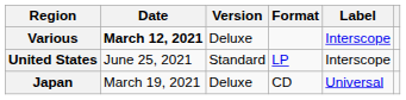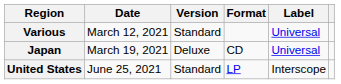 <table class="wikitable plainrowheaders">
 <tr>
 <th scope="col">Region</th>
 <th scope="col">Date</th>
 <th scope="col">Version</th>
 <th scope="col">Format</th>
 <th scope="col">Label</th>
 <th scope="col"></th>
 </tr>
 <tr>
 <th scope="row">Various</th>
-<td><strong>March 12, 2021</strong></td>
+<td>March 12, 2021</td>
+<td>Standard</td>
+<td></td>
+<td><a href='#'>Universal</a></td>
+<td style="text-align:center;"></td>
+</tr>
+<tr>
+<th scope="row">Japan</th>
+<td>March 19, 2021</td>
 <td>Deluxe</td>
-<td></td>
-<td><a href='#'>Interscope</a></td>
+<td>CD</td>
+<td><a href='#'>Universal</a></td>
 <td style="text-align:center;"></td>
 </tr>
 <tr>
 <th scope="row">United States</th>
 <td>June 25, 2021</td>
 <td>Standard</td>
 <td><a href='#'>LP</a></td>
 <td>Interscope</td>
 <td style="text-align:center;"></td>
 </tr>
-<tr>
-<th scope="row">Japan</th>
-<td>March 19, 2021</td>
-<td>Deluxe</td>
-<td>CD</td>
-<td><a href='#'>Universal</a></td>
-<td style="text-align:center;"></td>
-</tr>
 </table>
